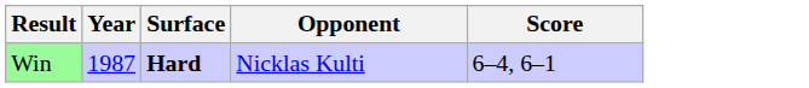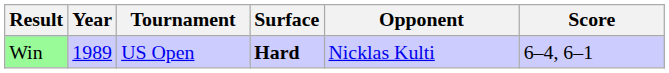 <table class="sortable wikitable">
 <tr>
 <th style="width:40px;">Result</th>
 <th style="width:30px;">Year</th>
+<th style="width:100px;">Tournament</th>
 <th style="width:50px;">Surface</th>
 <th style="width:150px;">Opponent</th>
 <th style="width:110px;" class="unsortable">Score</th>
 </tr>
 <tr style="background:#ccccff;">
 <td style="background:#98fb98;">Win</td>
-<td><a href='#'>1987</a></td>
+<td><a href='#'>1989</a></td>
+<td><a href='#'>US Open</a></td>
 <td><strong>Hard</strong></td>
 <td> <a href='#'>Nicklas Kulti</a></td>
 <td>6–4, 6–1</td>
 </tr>
 </table>
